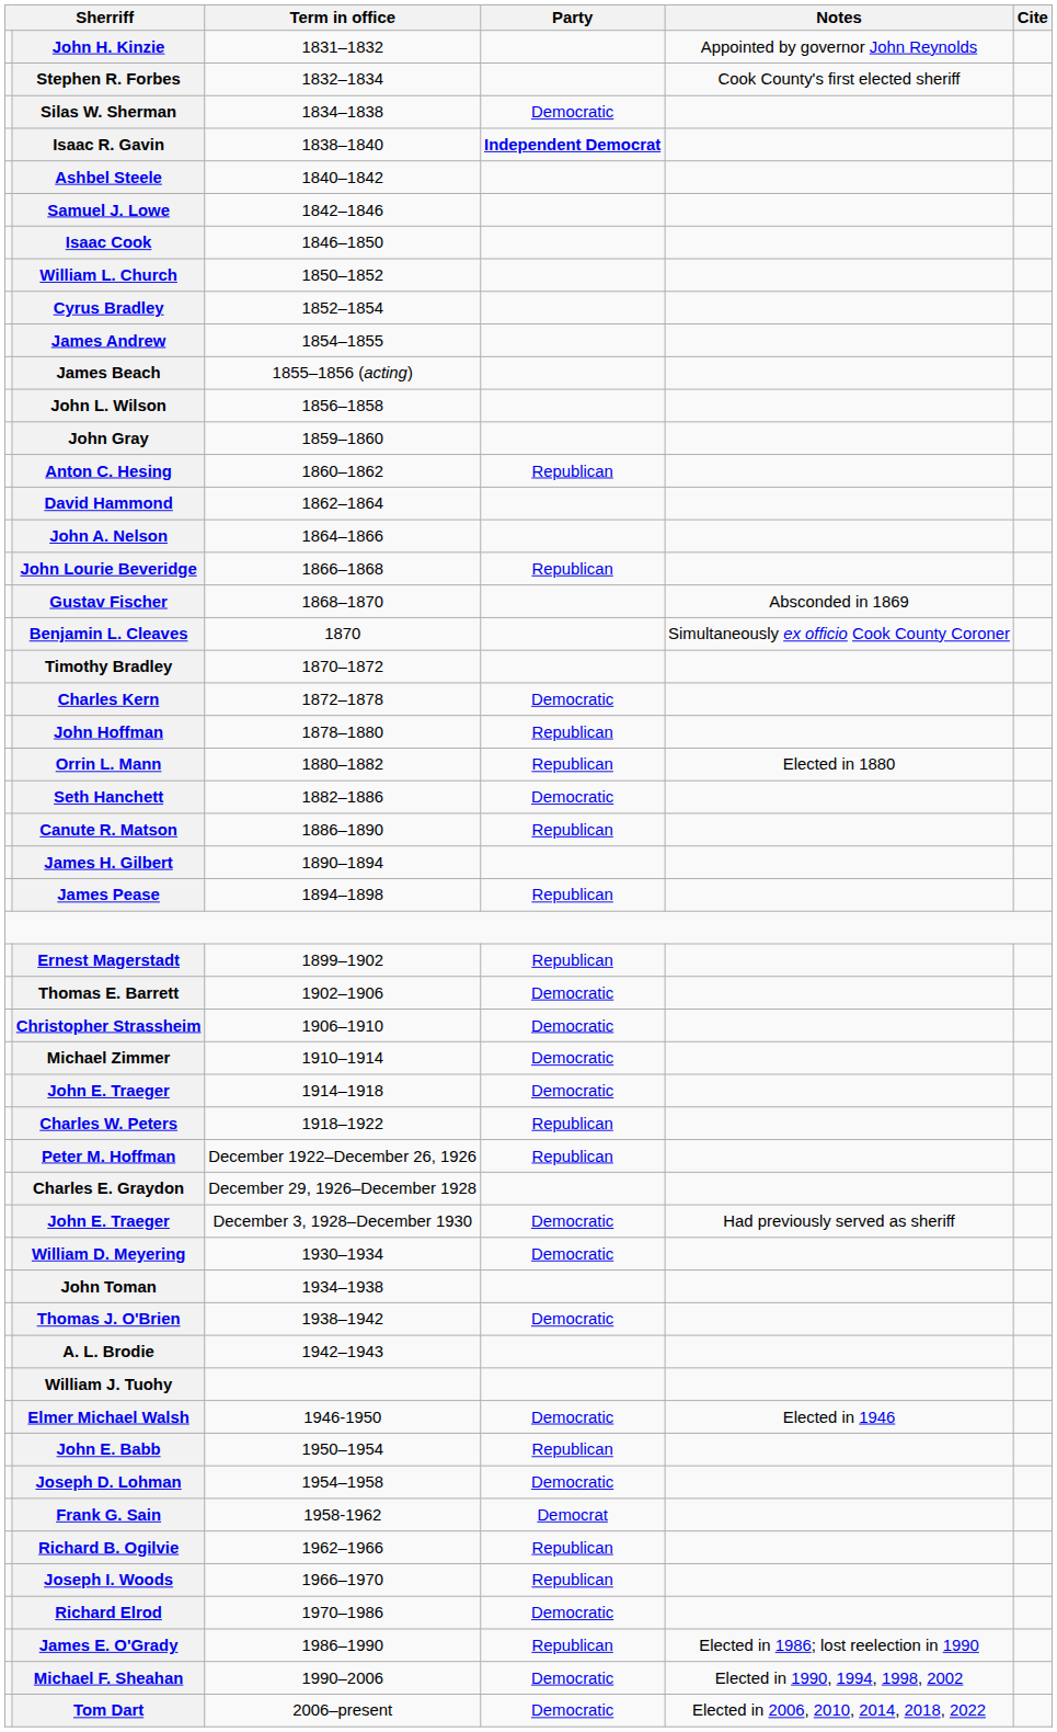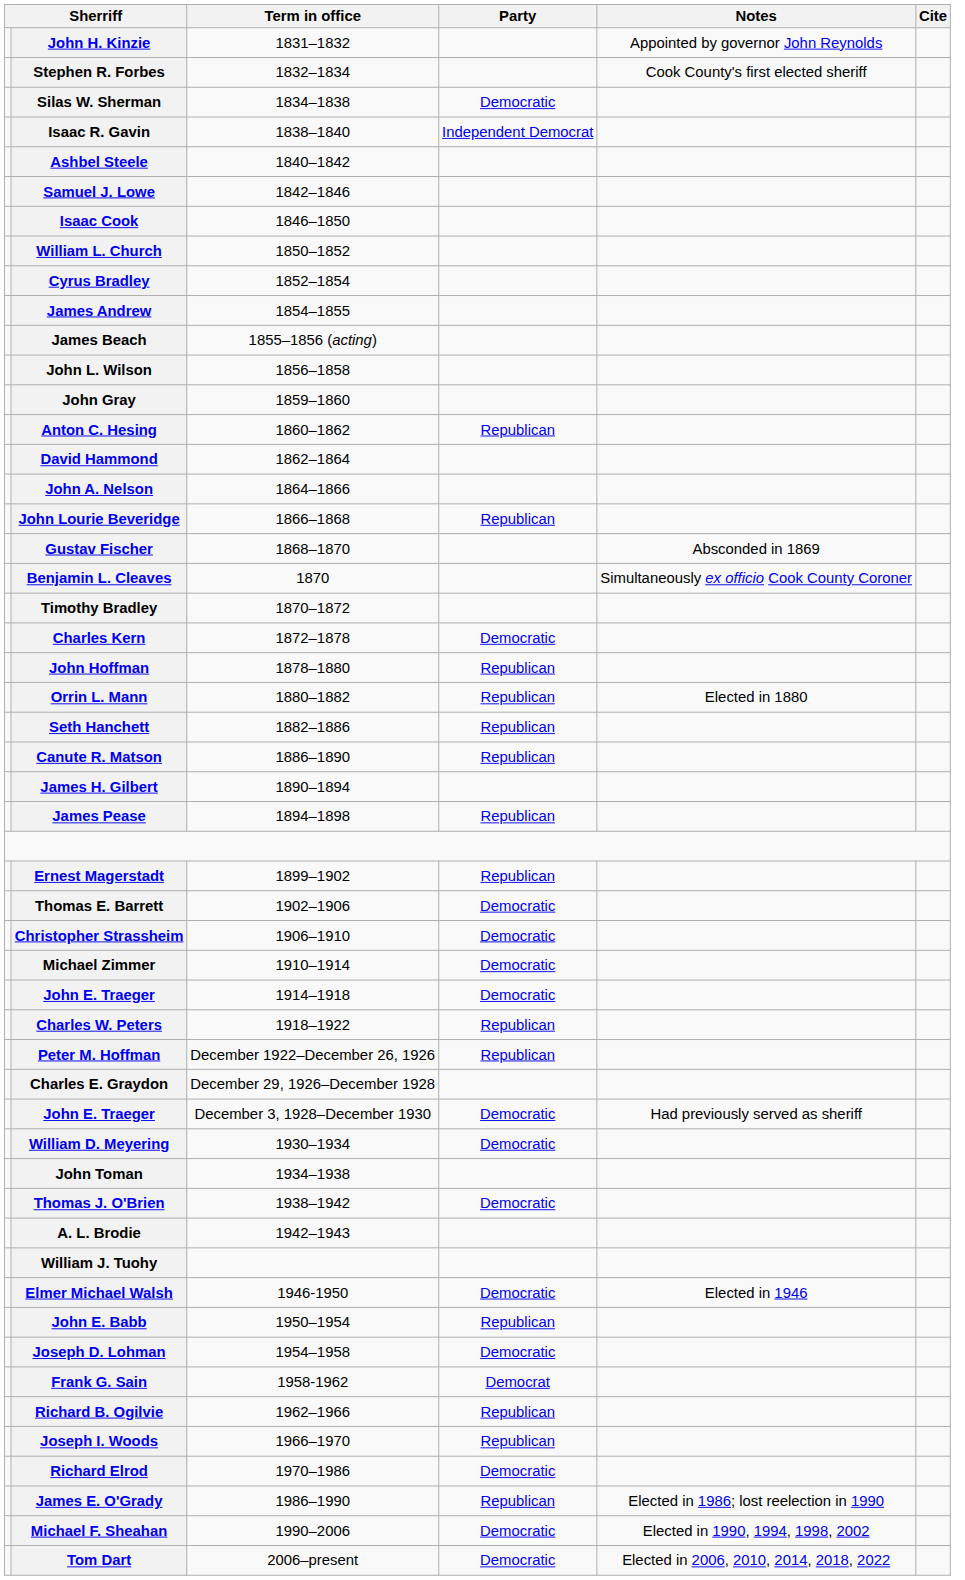 <table class="wikitable sortable" style="text-align:center;">
 <tr>
 <th colspan="2">Sherriff</th>
 <th scope="col">Term in office</th>
 <th scope="col">Party</th>
 <th scope="col">Notes</th>
 <th scope="col">Cite</th>
 </tr>
 <tr style="height:2em;">
 <td></td>
 <th scope="row"><a href='#'>John H. Kinzie</a></th>
 <td>1831–1832</td>
 <td></td>
 <td>Appointed by governor <a href='#'>John Reynolds</a></td>
 <td></td>
 </tr>
 <tr style="height:2em;">
 <td></td>
 <th scope="row">Stephen R. Forbes</th>
 <td>1832–1834</td>
 <td></td>
 <td>Cook County's first elected sheriff</td>
 <td></td>
 </tr>
 <tr style="height:2em;">
 <td></td>
 <th scope="row">Silas W. Sherman</th>
 <td>1834–1838</td>
 <td><a href='#'>Democratic</a></td>
 <td></td>
 <td></td>
 </tr>
 <tr style="height:2em;">
 <td></td>
 <th scope="row">Isaac R. Gavin</th>
 <td>1838–1840</td>
-<td><strong><a href='#'>Independent Democrat</a></strong></td>
+<td><a href='#'>Independent Democrat</a></td>
 <td></td>
 <td></td>
 </tr>
 <tr style="height:2em;">
 <td></td>
 <th scope="row"><a href='#'>Ashbel Steele</a></th>
 <td>1840–1842</td>
 <td></td>
 <td></td>
 <td></td>
 </tr>
 <tr style="height:2em;">
 <td></td>
 <th scope="row"><a href='#'>Samuel J. Lowe</a></th>
 <td>1842–1846</td>
 <td></td>
 <td></td>
 <td></td>
 </tr>
 <tr style="height:2em;">
 <td></td>
 <th scope="row"><a href='#'>Isaac Cook</a></th>
 <td>1846–1850</td>
 <td></td>
 <td></td>
 <td></td>
 </tr>
 <tr style="height:2em;">
 <td></td>
 <th scope="row"><a href='#'>William L. Church</a></th>
 <td>1850–1852</td>
 <td></td>
 <td></td>
 <td></td>
 </tr>
 <tr style="height:2em;">
 <td></td>
 <th scope="row"><a href='#'>Cyrus Bradley</a></th>
 <td>1852–1854</td>
 <td></td>
 <td></td>
 <td></td>
 </tr>
 <tr style="height:2em;">
 <td></td>
 <th scope="row"><a href='#'>James Andrew</a></th>
 <td>1854–1855</td>
 <td></td>
 <td></td>
 <td></td>
 </tr>
 <tr style="height:2em;">
 <td></td>
 <th scope="row">James Beach</th>
 <td>1855–1856 (<em>acting</em>)</td>
 <td></td>
 <td></td>
 <td></td>
 </tr>
 <tr style="height:2em;">
 <td></td>
 <th scope="row">John L. Wilson</th>
 <td>1856–1858</td>
 <td></td>
 <td></td>
 <td></td>
 </tr>
 <tr style="height:2em;">
 <td></td>
 <th scope="row">John Gray</th>
 <td>1859–1860</td>
 <td></td>
 <td></td>
 <td></td>
 </tr>
 <tr style="height:2em;">
 <td></td>
 <th scope="row"><a href='#'>Anton C. Hesing</a></th>
 <td>1860–1862</td>
 <td><a href='#'>Republican</a></td>
 <td></td>
 <td></td>
 </tr>
 <tr style="height:2em;">
 <td></td>
 <th scope="row"><a href='#'>David Hammond</a></th>
 <td>1862–1864</td>
 <td></td>
 <td></td>
 <td></td>
 </tr>
 <tr style="height:2em;">
 <td></td>
 <th scope="row"><a href='#'>John A. Nelson</a></th>
 <td>1864–1866</td>
 <td></td>
 <td></td>
 <td></td>
 </tr>
 <tr style="height:2em;">
 <td></td>
 <th scope="row"><a href='#'>John Lourie Beveridge</a></th>
 <td>1866–1868</td>
 <td><a href='#'>Republican</a></td>
 <td></td>
 <td></td>
 </tr>
 <tr style="height:2em;">
 <td></td>
 <th scope="row"><a href='#'>Gustav Fischer</a></th>
 <td>1868–1870</td>
 <td></td>
 <td>Absconded in 1869</td>
 <td></td>
 </tr>
 <tr style="height:2em;">
 <td></td>
 <th scope="row"><a href='#'>Benjamin L. Cleaves</a></th>
 <td>1870</td>
 <td></td>
 <td>Simultaneously <em><a href='#'>ex officio</a></em> <a href='#'>Cook County Coroner</a></td>
 <td></td>
 </tr>
 <tr style="height:2em;">
 <td></td>
 <th scope="row">Timothy Bradley</th>
 <td>1870–1872</td>
 <td></td>
 <td></td>
 <td></td>
 </tr>
 <tr style="height:2em;">
 <td></td>
 <th scope="row"><a href='#'>Charles Kern</a></th>
 <td>1872–1878</td>
 <td><a href='#'>Democratic</a></td>
 <td></td>
 <td></td>
 </tr>
 <tr style="height:2em;">
 <td></td>
 <th scope="row"><a href='#'>John Hoffman</a></th>
 <td>1878–1880</td>
 <td><a href='#'>Republican</a></td>
 <td></td>
 <td></td>
 </tr>
 <tr style="height:2em;">
 <td></td>
 <th scope="row"><a href='#'>Orrin L. Mann</a></th>
 <td>1880–1882</td>
 <td><a href='#'>Republican</a></td>
 <td>Elected in 1880</td>
 <td></td>
 </tr>
 <tr style="height:2em;">
 <td></td>
 <th scope="row"><a href='#'>Seth Hanchett</a></th>
 <td>1882–1886</td>
-<td><a href='#'>Democratic</a></td>
+<td><a href='#'>Republican</a></td>
 <td></td>
 <td></td>
 </tr>
 <tr style="height:2em;">
 <td></td>
 <th scope="row"><a href='#'>Canute R. Matson</a></th>
 <td>1886–1890</td>
 <td><a href='#'>Republican</a></td>
 <td></td>
 <td></td>
 </tr>
 <tr style="height:2em;">
 <td></td>
 <th scope="row"><a href='#'>James H. Gilbert</a></th>
 <td>1890–1894</td>
 <td></td>
 <td></td>
 <td></td>
 </tr>
 <tr style="height:2em;">
 <td></td>
 <th scope="row"><a href='#'>James Pease</a></th>
 <td>1894–1898</td>
 <td><a href='#'>Republican</a></td>
 <td></td>
 <td></td>
 </tr>
 <tr style="height:2em;">
 </tr>
 <tr style="height:2em;">
 <td></td>
 <th scope="row"><a href='#'>Ernest Magerstadt</a></th>
 <td>1899–1902</td>
 <td><a href='#'>Republican</a></td>
 <td></td>
 <td></td>
 </tr>
 <tr style="height:2em;">
 <td></td>
 <th scope="row">Thomas E. Barrett</th>
 <td>1902–1906</td>
 <td><a href='#'>Democratic</a></td>
 <td></td>
 <td></td>
 </tr>
 <tr style="height:2em;">
 <td></td>
 <th scope="row"><a href='#'>Christopher Strassheim</a></th>
 <td>1906–1910</td>
 <td><a href='#'>Democratic</a></td>
 <td></td>
 <td></td>
 </tr>
 <tr style="height:2em;">
 <td></td>
 <th scope="row">Michael Zimmer</th>
 <td>1910–1914</td>
 <td><a href='#'>Democratic</a></td>
 <td></td>
 <td></td>
 </tr>
 <tr style="height:2em;">
 <td></td>
 <th scope="row"><a href='#'>John E. Traeger</a></th>
 <td>1914–1918</td>
 <td><a href='#'>Democratic</a></td>
 <td></td>
 <td></td>
 </tr>
 <tr style="height:2em;">
 <td></td>
 <th scope="row"><a href='#'>Charles W. Peters</a></th>
 <td>1918–1922</td>
 <td><a href='#'>Republican</a></td>
 <td></td>
 <td></td>
 </tr>
 <tr style="height:2em;">
 <td></td>
 <th scope="row"><a href='#'>Peter M. Hoffman</a></th>
 <td>December 1922–December 26, 1926</td>
 <td><a href='#'>Republican</a></td>
 <td></td>
 <td></td>
 </tr>
 <tr style="height:2em;">
 <td></td>
 <th scope="row">Charles E. Graydon</th>
 <td>December 29, 1926–December 1928</td>
 <td></td>
 <td></td>
 <td></td>
 </tr>
 <tr style="height:2em;">
 <td></td>
 <th scope="row"><a href='#'>John E. Traeger</a></th>
 <td>December 3, 1928–December 1930</td>
 <td><a href='#'>Democratic</a></td>
 <td>Had previously served as sheriff</td>
 <td></td>
 </tr>
 <tr style="height:2em;">
 <td></td>
 <th scope="row"><a href='#'>William D. Meyering</a></th>
 <td>1930–1934</td>
 <td><a href='#'>Democratic</a></td>
 <td></td>
 <td></td>
 </tr>
 <tr style="height:2em;">
 <td></td>
 <th scope="row">John Toman</th>
 <td>1934–1938</td>
 <td></td>
 <td></td>
 <td></td>
 </tr>
 <tr style="height:2em;">
 <td></td>
 <th scope="row"><a href='#'>Thomas J. O'Brien</a></th>
 <td>1938–1942</td>
 <td><a href='#'>Democratic</a></td>
 <td></td>
 <td></td>
 </tr>
 <tr style="height:2em;">
 <td></td>
 <th scope="row">A. L. Brodie</th>
 <td>1942–1943</td>
 <td></td>
 <td></td>
 <td></td>
 </tr>
 <tr style="height:2em;">
 <td></td>
 <th scope="row">William J. Tuohy</th>
 <td></td>
 <td></td>
 <td></td>
 <td></td>
 </tr>
 <tr style="height:2em;">
 <td></td>
 <th scope="row"><a href='#'>Elmer Michael Walsh</a></th>
 <td>1946-1950</td>
 <td><a href='#'>Democratic</a></td>
 <td>Elected in <a href='#'>1946</a></td>
 <td></td>
 </tr>
 <tr style="height:2em;">
 <td></td>
 <th scope="row"><a href='#'>John E. Babb</a></th>
 <td>1950–1954</td>
 <td><a href='#'>Republican</a></td>
 <td></td>
 <td></td>
 </tr>
 <tr style="height:2em;">
 <td></td>
 <th scope="row"><a href='#'>Joseph D. Lohman</a></th>
 <td>1954–1958</td>
 <td><a href='#'>Democratic</a></td>
 <td></td>
 <td></td>
 </tr>
 <tr style="height:2em;">
 <td></td>
 <th scope="row"><a href='#'>Frank G. Sain</a></th>
 <td>1958-1962</td>
 <td><a href='#'>Democrat</a></td>
 <td></td>
 <td></td>
 </tr>
 <tr style="height:2em;">
 <td></td>
 <th scope="row"><a href='#'>Richard B. Ogilvie</a></th>
 <td>1962–1966</td>
 <td><a href='#'>Republican</a></td>
 <td></td>
 <td></td>
 </tr>
 <tr style="height:2em;">
 <td></td>
 <th scope="row"><a href='#'>Joseph I. Woods</a></th>
 <td>1966–1970</td>
 <td><a href='#'>Republican</a></td>
 <td></td>
 <td></td>
 </tr>
 <tr style="height:2em;">
 <td></td>
 <th scope="row"><a href='#'>Richard Elrod</a></th>
 <td>1970–1986</td>
 <td><a href='#'>Democratic</a></td>
 <td></td>
 <td></td>
 </tr>
 <tr style="height:2em;">
 <td></td>
 <th scope="row"><a href='#'>James E. O'Grady</a></th>
 <td>1986–1990</td>
 <td><a href='#'>Republican</a></td>
 <td>Elected in <a href='#'>1986</a>; lost reelection in <a href='#'>1990</a></td>
 <td></td>
 </tr>
 <tr style="height:2em;">
 <td></td>
 <th scope="row"><a href='#'>Michael F. Sheahan</a></th>
 <td>1990–2006</td>
 <td><a href='#'>Democratic</a></td>
 <td>Elected in <a href='#'>1990</a>, <a href='#'>1994</a>, <a href='#'>1998</a>, <a href='#'>2002</a></td>
 <td></td>
 </tr>
 <tr style="height:2em;">
 <td></td>
 <th scope="row"><a href='#'>Tom Dart</a></th>
 <td>2006–present</td>
 <td><a href='#'>Democratic</a></td>
 <td>Elected in <a href='#'>2006</a>, <a href='#'>2010</a>, <a href='#'>2014</a>, <a href='#'>2018</a>, <a href='#'>2022</a></td>
 <td></td>
 </tr>
 </table>
